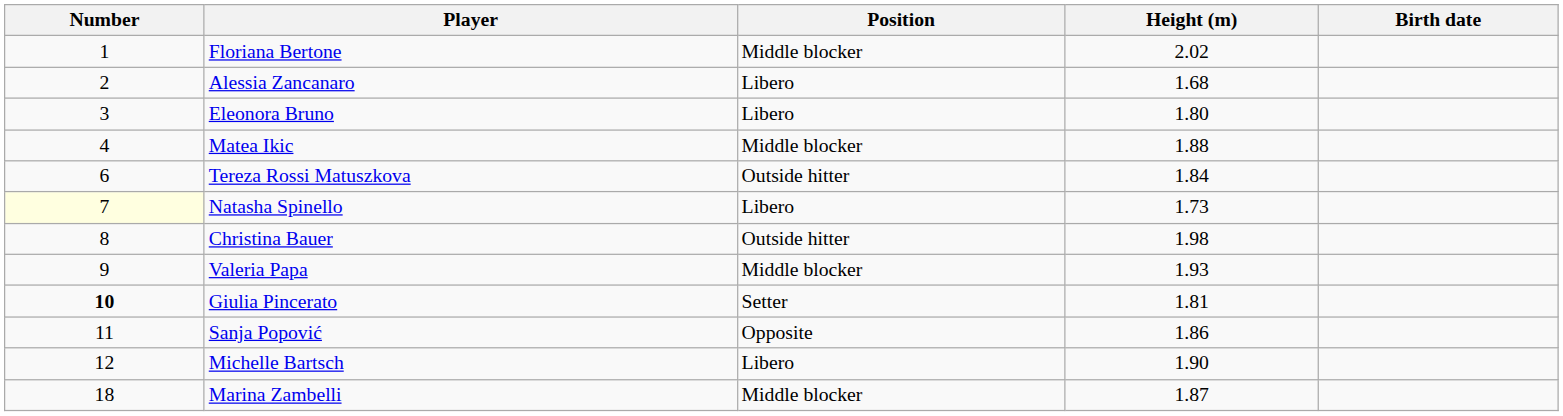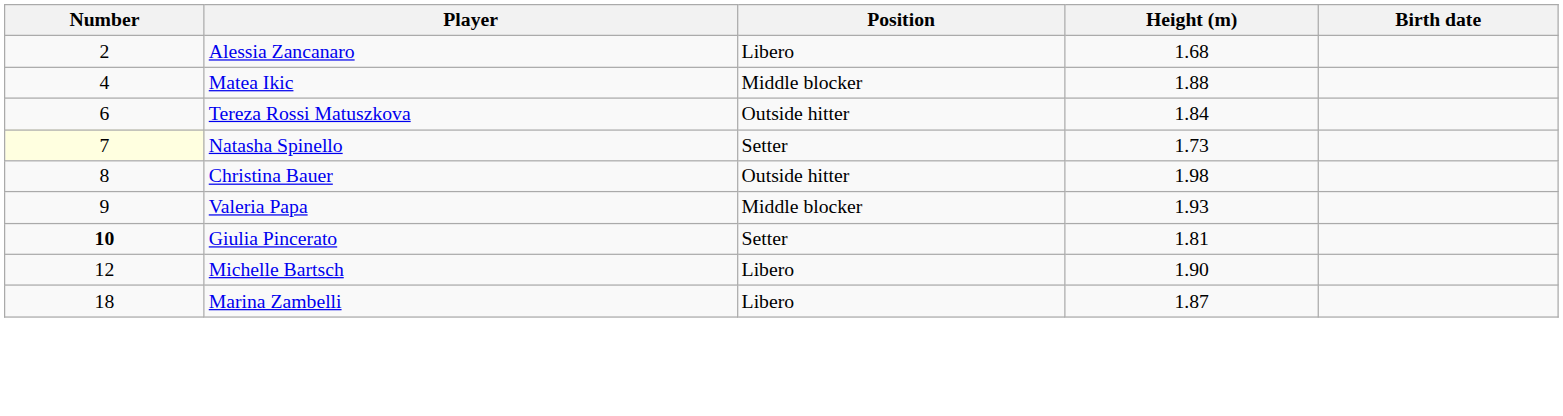 <table class="wikitable" style="width:100%;">
 <tr>
 <th>Number</th>
 <th>Player</th>
 <th>Position</th>
 <th>Height (m)</th>
 <th>Birth date</th>
 </tr>
 <tr>
-<td align=center>1</td>
-<td> <a href='#'>Floriana Bertone</a></td>
-<td>Middle blocker</td>
-<td align=center>2.02</td>
-<td></td>
-</tr>
-<tr>
 <td align=center>2</td>
 <td> <a href='#'>Alessia Zancanaro</a></td>
 <td>Libero</td>
 <td align=center>1.68</td>
-<td></td>
-</tr>
-<tr>
-<td align=center>3</td>
-<td> <a href='#'>Eleonora Bruno</a></td>
-<td>Libero</td>
-<td align=center>1.80</td>
 <td></td>
 </tr>
 <tr>
 <td align=center>4</td>
 <td> <a href='#'>Matea Ikic</a></td>
 <td>Middle blocker</td>
 <td align=center>1.88</td>
 <td></td>
 </tr>
 <tr>
 <td align=center>6</td>
 <td> <a href='#'>Tereza Rossi Matuszkova</a></td>
 <td>Outside hitter</td>
 <td align=center>1.84</td>
 <td></td>
 </tr>
 <tr>
 <td align=center style="background: lightyellow;">7</td>
 <td> <a href='#'>Natasha Spinello</a></td>
-<td>Libero</td>
+<td>Setter</td>
 <td align=center>1.73</td>
 <td></td>
 </tr>
 <tr>
 <td align=center>8</td>
 <td> <a href='#'>Christina Bauer</a></td>
 <td>Outside hitter</td>
 <td align=center>1.98</td>
 <td></td>
 </tr>
 <tr>
 <td align=center>9</td>
 <td> <a href='#'>Valeria Papa</a></td>
 <td>Middle blocker</td>
 <td align=center>1.93</td>
 <td></td>
 </tr>
 <tr>
 <td align=center><strong>10</strong></td>
 <td> <a href='#'>Giulia Pincerato</a></td>
 <td>Setter</td>
 <td align=center>1.81</td>
 <td></td>
 </tr>
 <tr>
-<td align=center>11</td>
-<td> <a href='#'>Sanja Popović</a></td>
-<td>Opposite</td>
-<td align=center>1.86</td>
-<td></td>
-</tr>
-<tr>
 <td align=center>12</td>
 <td> <a href='#'>Michelle Bartsch</a></td>
 <td>Libero</td>
 <td align=center>1.90</td>
 <td></td>
 </tr>
 <tr>
 <td align=center>18</td>
 <td> <a href='#'>Marina Zambelli</a></td>
-<td>Middle blocker</td>
+<td>Libero</td>
 <td align=center>1.87</td>
 <td></td>
 </tr>
 </table>
